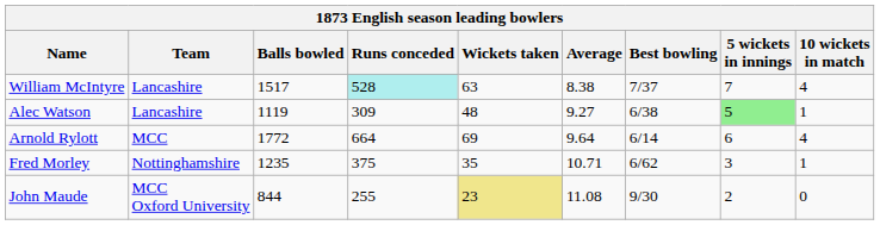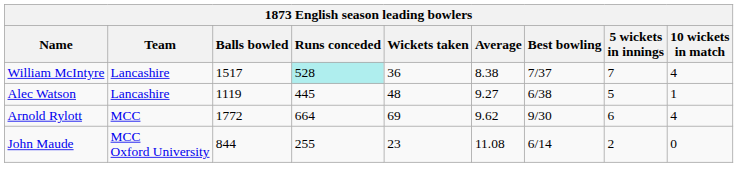 <table class="wikitable">
 <tr>
 <th bgcolor="#efefef" colspan="9">1873 English season leading bowlers</th>
 </tr>
 <tr bgcolor="#efefef">
 <th>Name</th>
 <th>Team</th>
 <th>Balls bowled</th>
 <th>Runs conceded</th>
 <th>Wickets taken</th>
 <th>Average</th>
 <th>Best bowling</th>
 <th>5 wickets<br>in innings</th>
 <th>10 wickets<br>in match</th>
 </tr>
 <tr>
 <td><a href='#'>William McIntyre</a></td>
 <td><a href='#'>Lancashire</a></td>
 <td>1517</td>
 <td style="background: paleturquoise;">528</td>
-<td>63</td>
+<td>36</td>
 <td>8.38</td>
 <td>7/37</td>
 <td>7</td>
 <td>4</td>
 </tr>
 <tr>
 <td><a href='#'>Alec Watson</a></td>
 <td><a href='#'>Lancashire</a></td>
 <td>1119</td>
-<td>309</td>
+<td>445</td>
 <td>48</td>
 <td>9.27</td>
 <td>6/38</td>
-<td style="background: lightgreen;">5</td>
+<td>5</td>
 <td>1</td>
 </tr>
 <tr>
 <td><a href='#'>Arnold Rylott</a></td>
 <td><a href='#'>MCC</a></td>
 <td>1772</td>
 <td>664</td>
 <td>69</td>
-<td>9.64</td>
-<td>6/14</td>
+<td>9.62</td>
+<td>9/30</td>
 <td>6</td>
 <td>4</td>
-</tr>
-<tr>
-<td><a href='#'>Fred Morley</a></td>
-<td><a href='#'>Nottinghamshire</a></td>
-<td>1235</td>
-<td>375</td>
-<td>35</td>
-<td>10.71</td>
-<td>6/62</td>
-<td>3</td>
-<td>1</td>
 </tr>
 <tr>
 <td><a href='#'>John Maude</a></td>
 <td><a href='#'>MCC</a><br><a href='#'>Oxford University</a></td>
 <td>844</td>
 <td>255</td>
-<td style="background: khaki;">23</td>
+<td>23</td>
 <td>11.08</td>
-<td>9/30</td>
+<td>6/14</td>
 <td>2</td>
 <td>0</td>
 </tr>
 </table>
